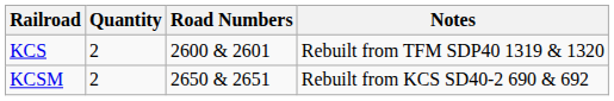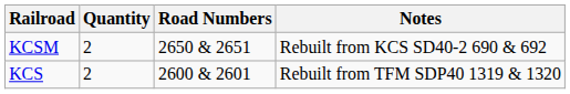 <table class="wikitable">
 <tr>
 <th>Railroad</th>
 <th>Quantity</th>
 <th>Road Numbers</th>
 <th>Notes</th>
 </tr>
 <tr>
+<td><a href='#'>KCSM</a></td>
+<td>2</td>
+<td>2650 & 2651</td>
+<td>Rebuilt from KCS SD40-2 690 & 692</td>
+</tr>
+<tr>
 <td><a href='#'>KCS</a></td>
 <td>2</td>
 <td>2600 & 2601</td>
 <td>Rebuilt from TFM SDP40 1319 & 1320</td>
 </tr>
-<tr>
-<td><a href='#'>KCSM</a></td>
-<td>2</td>
-<td>2650 & 2651</td>
-<td>Rebuilt from KCS SD40-2 690 & 692</td>
-</tr>
 </table>
